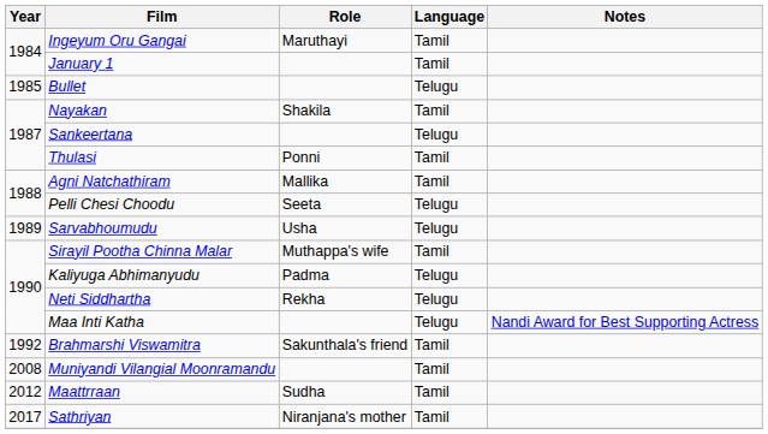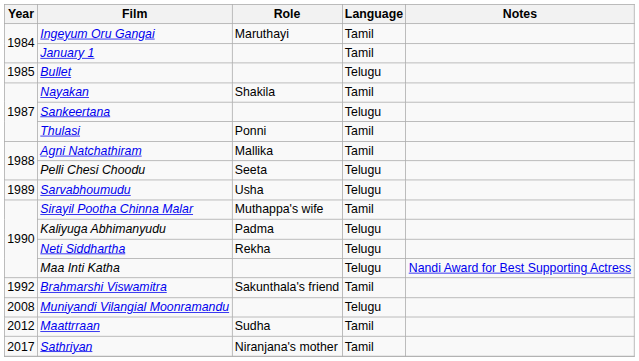 <table class="wikitable sortable">
 <tr>
 <th>Year</th>
 <th>Film</th>
 <th>Role</th>
 <th>Language</th>
 <th>Notes</th>
 </tr>
 <tr>
 <td rowspan="2">1984</td>
 <td><em><a href='#'>Ingeyum Oru Gangai</a></em></td>
 <td>Maruthayi</td>
 <td>Tamil</td>
 <td></td>
 </tr>
 <tr>
 <td><em><a href='#'>January 1</a></em></td>
 <td></td>
 <td>Tamil</td>
 <td></td>
 </tr>
 <tr>
 <td>1985</td>
 <td><a href='#'><em>Bullet</em></a></td>
 <td></td>
 <td>Telugu</td>
 <td></td>
 </tr>
 <tr>
 <td rowspan="3">1987</td>
 <td><em><a href='#'>Nayakan</a></em></td>
 <td>Shakila</td>
 <td>Tamil</td>
 <td></td>
 </tr>
 <tr>
 <td><em><a href='#'>Sankeertana</a></em></td>
 <td></td>
 <td>Telugu</td>
 <td></td>
 </tr>
 <tr>
 <td><em><a href='#'>Thulasi</a></em></td>
 <td>Ponni</td>
 <td>Tamil</td>
 <td></td>
 </tr>
 <tr>
 <td rowspan="2">1988</td>
 <td><em><a href='#'>Agni Natchathiram</a></em></td>
 <td>Mallika</td>
 <td>Tamil</td>
 <td></td>
 </tr>
 <tr>
 <td><em>Pelli Chesi Choodu</em></td>
 <td>Seeta</td>
 <td>Telugu</td>
 <td></td>
 </tr>
 <tr>
 <td>1989</td>
 <td><em><a href='#'>Sarvabhoumudu</a></em></td>
 <td>Usha</td>
 <td>Telugu</td>
 <td></td>
 </tr>
 <tr>
 <td rowspan="4">1990</td>
 <td><em><a href='#'>Sirayil Pootha Chinna Malar</a></em></td>
 <td>Muthappa's wife</td>
 <td>Tamil</td>
 <td></td>
 </tr>
 <tr>
 <td><em>Kaliyuga Abhimanyudu</em></td>
 <td>Padma</td>
 <td>Telugu</td>
 <td></td>
 </tr>
 <tr>
 <td><em><a href='#'>Neti Siddhartha</a></em></td>
 <td>Rekha</td>
 <td>Telugu</td>
 <td></td>
 </tr>
 <tr>
 <td><em>Maa Inti Katha</em></td>
 <td></td>
 <td>Telugu</td>
 <td><a href='#'>Nandi Award for Best Supporting Actress</a></td>
 </tr>
 <tr>
 <td>1992</td>
 <td><em><a href='#'>Brahmarshi Viswamitra</a></em></td>
 <td>Sakunthala's friend</td>
 <td>Tamil</td>
 <td></td>
 </tr>
 <tr>
 <td>2008</td>
 <td><em><a href='#'>Muniyandi Vilangial Moonramandu</a></em></td>
 <td></td>
-<td>Tamil</td>
+<td>Telugu</td>
 <td></td>
 </tr>
 <tr>
 <td>2012</td>
 <td><em><a href='#'>Maattrraan</a></em></td>
 <td>Sudha</td>
 <td>Tamil</td>
 <td></td>
 </tr>
 <tr>
 <td>2017</td>
 <td><em><a href='#'>Sathriyan</a></em></td>
 <td>Niranjana's mother</td>
 <td>Tamil</td>
 <td></td>
 </tr>
 <tr>
 </tr>
 </table>
